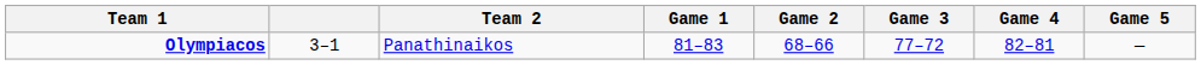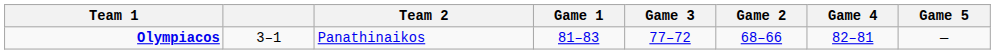 <table class=wikitable style="text-align:center">
 <tr>
 <th width=200>Team 1</th>
 <th width=80></th>
 <th width=200>Team 2</th>
 <th width=80>Game 1</th>
+<th width=80>Game 3</th>
 <th width=80>Game 2</th>
-<th width=80>Game 3</th>
 <th width=80>Game 4</th>
 <th width=80>Game 5</th>
 </tr>
 <tr>
 <td align=right><strong><a href='#'>Olympiacos</a></strong></td>
 <td>3–1</td>
 <td align=left><a href='#'>Panathinaikos</a></td>
 <td><a href='#'>81–83</a></td>
+<td><a href='#'>77–72</a></td>
 <td><a href='#'>68–66</a></td>
-<td><a href='#'>77–72</a></td>
 <td><a href='#'>82–81</a></td>
 <td>—</td>
 </tr>
 </table>
